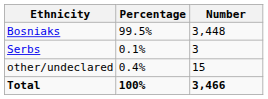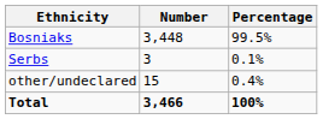 <table class="wikitable">
 <tr>
 <th width="100px">Ethnicity</th>
+<th width="80px">Number</th>
 <th width="80px">Percentage</th>
-<th width="80px">Number</th>
 </tr>
 <tr>
 <td><a href='#'>Bosniaks</a></td>
+<td>3,448</td>
 <td>99.5%</td>
-<td>3,448</td>
 </tr>
 <tr>
 <td><a href='#'>Serbs</a></td>
+<td>3</td>
 <td>0.1%</td>
-<td>3</td>
 </tr>
 <tr>
 <td>other/undeclared</td>
+<td>15</td>
 <td>0.4%</td>
-<td>15</td>
 </tr>
 <tr>
 <td><strong>Total</strong></td>
+<td><strong>3,466</strong></td>
 <td><strong>100%</strong></td>
-<td><strong>3,466</strong></td>
 </tr>
 </table>
